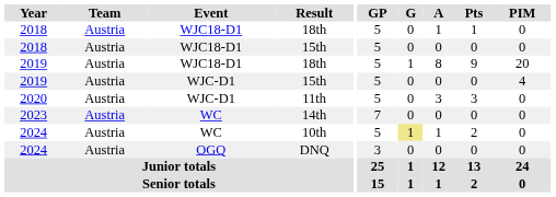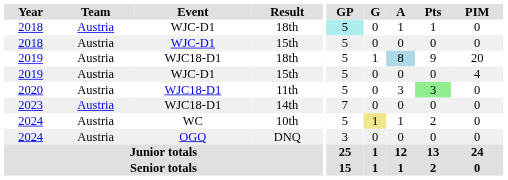 <table border="0" cellpadding="1" cellspacing="0" ID="Table3" style="text-align:center; width:40em">
 <tr ALIGN="center" bgcolor="#e0e0e0">
 <th>Year</th>
 <th>Team</th>
 <th>Event</th>
 <th>Result</th>
 <th rowspan="99" bgcolor="#ffffff"></th>
 <th>GP</th>
 <th>G</th>
 <th>A</th>
 <th>Pts</th>
 <th>PIM</th>
 </tr>
 <tr>
 <td><a href='#'>2018</a></td>
 <td><a href='#'>Austria</a></td>
-<td><a href='#'>WJC18-D1</a></td>
+<td>WJC-D1</td>
 <td>18th</td>
-<td>5</td>
+<td style="background: paleturquoise;">5</td>
 <td>0</td>
 <td>1</td>
 <td>1</td>
 <td>0</td>
 </tr>
 <tr bgcolor="#f0f0f0">
 <td><a href='#'>2018</a></td>
 <td>Austria</td>
-<td>WJC18-D1</td>
+<td><a href='#'>WJC-D1</a></td>
 <td>15th</td>
 <td>5</td>
 <td>0</td>
 <td>0</td>
 <td>0</td>
 <td>0</td>
 </tr>
 <tr>
 <td><a href='#'>2019</a></td>
 <td>Austria</td>
 <td>WJC18-D1</td>
 <td>18th</td>
 <td>5</td>
 <td>1</td>
-<td>8</td>
+<td style="background: lightblue;">8</td>
 <td>9</td>
 <td>20</td>
 </tr>
 <tr bgcolor="#f0f0f0">
 <td><a href='#'>2019</a></td>
 <td>Austria</td>
 <td>WJC-D1</td>
 <td>15th</td>
 <td>5</td>
 <td>0</td>
 <td>0</td>
 <td>0</td>
 <td>4</td>
 </tr>
 <tr>
 <td><a href='#'>2020</a></td>
 <td>Austria</td>
-<td>WJC-D1</td>
+<td><a href='#'>WJC18-D1</a></td>
 <td>11th</td>
 <td>5</td>
 <td>0</td>
 <td>3</td>
-<td>3</td>
+<td style="background: lightgreen;">3</td>
 <td>0</td>
 </tr>
 <tr bgcolor="#f0f0f0">
 <td><a href='#'>2023</a></td>
 <td><a href='#'>Austria</a></td>
-<td><a href='#'>WC</a></td>
+<td>WJC18-D1</td>
 <td>14th</td>
 <td>7</td>
 <td>0</td>
 <td>0</td>
 <td>0</td>
 <td>0</td>
 </tr>
 <tr>
 <td><a href='#'>2024</a></td>
 <td>Austria</td>
 <td>WC</td>
 <td>10th</td>
 <td>5</td>
 <td style="background: khaki;">1</td>
 <td>1</td>
 <td>2</td>
 <td>0</td>
 </tr>
 <tr bgcolor="#f0f0f0">
 <td><a href='#'>2024</a></td>
 <td>Austria</td>
 <td><a href='#'>OGQ</a></td>
 <td>DNQ</td>
 <td>3</td>
 <td>0</td>
 <td>0</td>
 <td>0</td>
 <td>0<br></td>
 </tr>
 <tr bgcolor="#e0e0e0">
 <th colspan="4">Junior totals</th>
 <th>25</th>
 <th>1</th>
 <th>12</th>
 <th>13</th>
 <th>24</th>
 </tr>
 <tr bgcolor="#e0e0e0">
 <th colspan="4">Senior totals</th>
 <th>15</th>
 <th>1</th>
 <th>1</th>
 <th>2</th>
 <th>0</th>
 </tr>
 </table>
